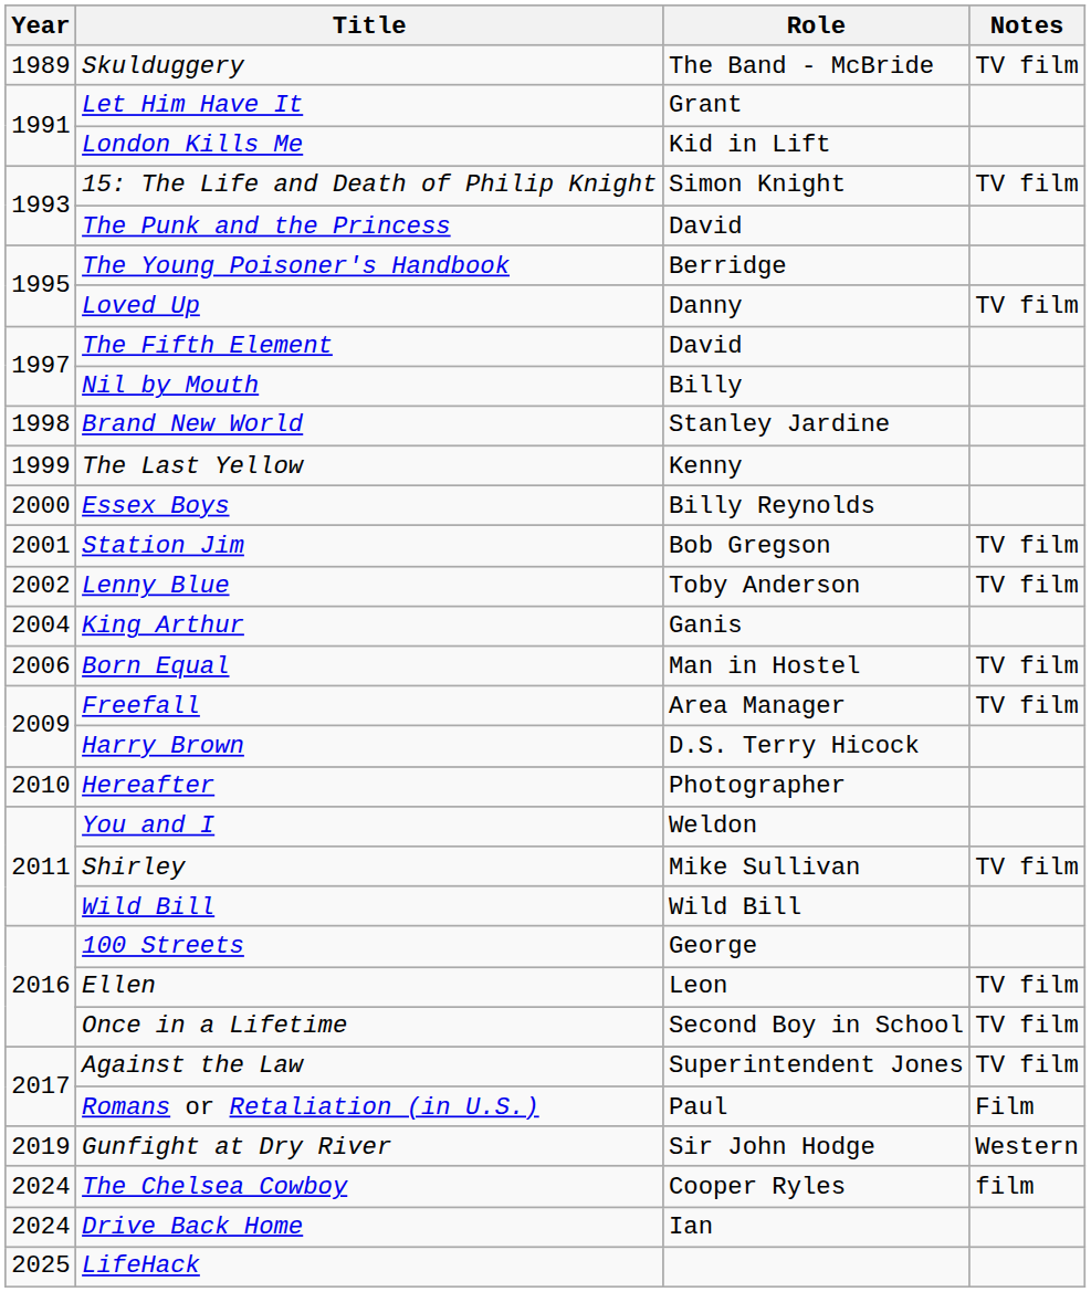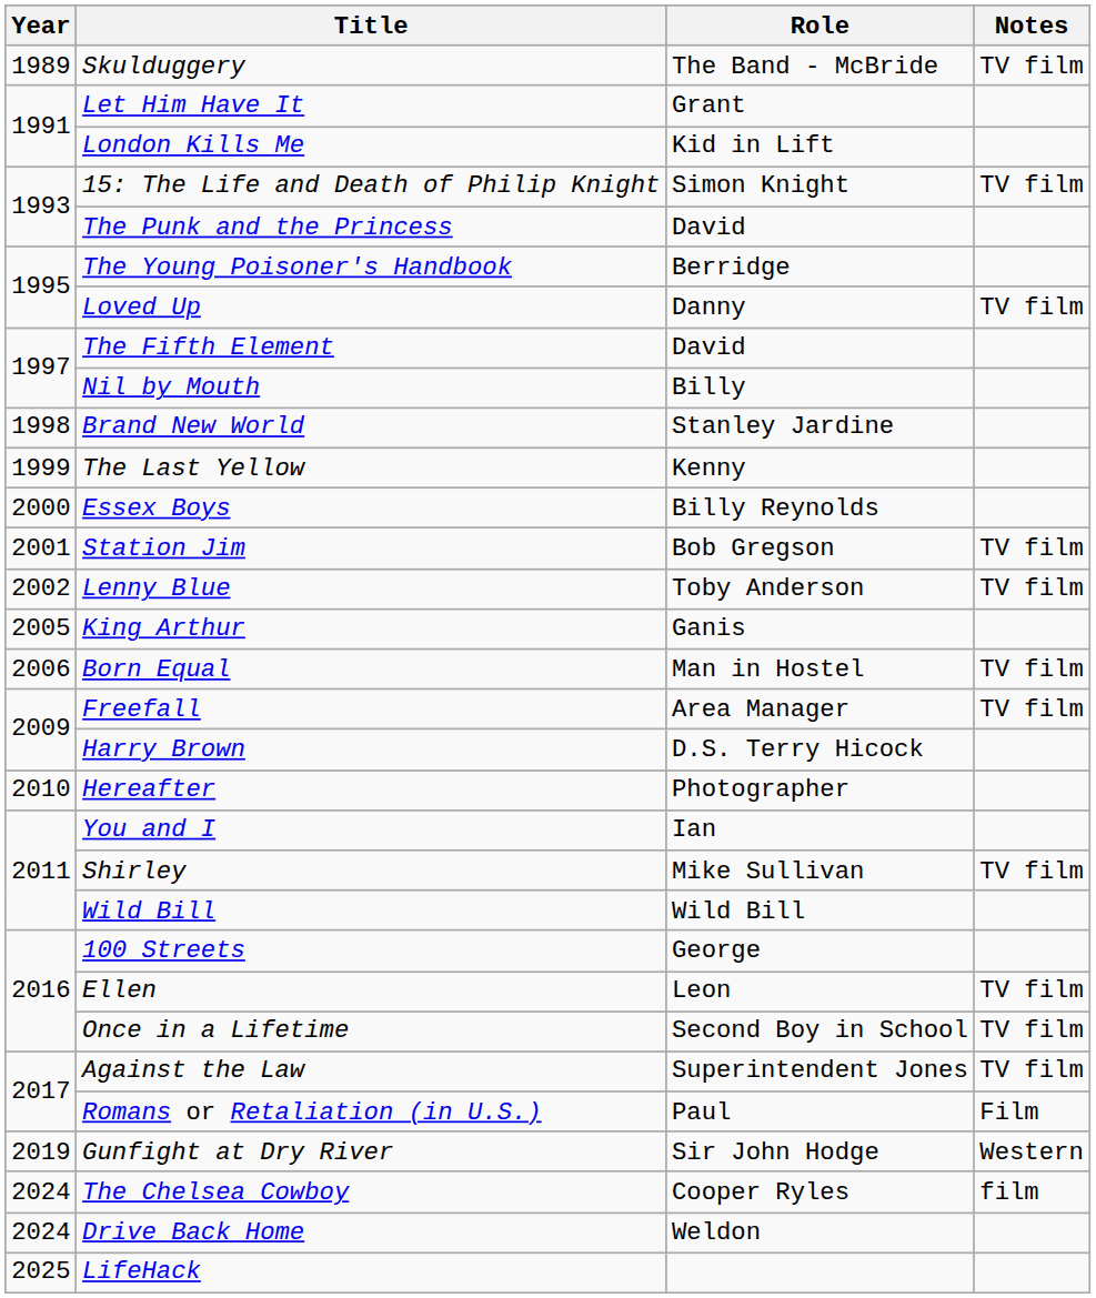 <table class=wikitable>
 <tr>
 <th>Year</th>
 <th>Title</th>
 <th>Role</th>
 <th>Notes</th>
 </tr>
 <tr>
 <td>1989</td>
 <td><em>Skulduggery</em></td>
 <td>The Band - McBride</td>
 <td>TV film</td>
 </tr>
 <tr>
 <td rowspan="2">1991</td>
 <td><em><a href='#'>Let Him Have It</a></em></td>
 <td>Grant</td>
 <td></td>
 </tr>
 <tr>
 <td><em><a href='#'>London Kills Me</a></em></td>
 <td>Kid in Lift</td>
 <td></td>
 </tr>
 <tr>
 <td rowspan="2">1993</td>
 <td><em>15: The Life and Death of Philip Knight</em></td>
 <td>Simon Knight</td>
 <td>TV film</td>
 </tr>
 <tr>
 <td><em><a href='#'>The Punk and the Princess</a></em></td>
 <td>David</td>
 <td></td>
 </tr>
 <tr>
 <td rowspan="2">1995</td>
 <td><em><a href='#'>The Young Poisoner's Handbook</a></em></td>
 <td>Berridge</td>
 <td></td>
 </tr>
 <tr>
 <td><em><a href='#'>Loved Up</a></em></td>
 <td>Danny</td>
 <td>TV film</td>
 </tr>
 <tr>
 <td rowspan="2">1997</td>
 <td><em><a href='#'>The Fifth Element</a></em></td>
 <td>David</td>
 <td></td>
 </tr>
 <tr>
 <td><em><a href='#'>Nil by Mouth</a></em></td>
 <td>Billy</td>
 <td></td>
 </tr>
 <tr>
 <td>1998</td>
 <td><em><a href='#'>Brand New World</a></em></td>
 <td>Stanley Jardine</td>
 <td></td>
 </tr>
 <tr>
 <td>1999</td>
 <td><em>The Last Yellow</em></td>
 <td>Kenny</td>
 <td></td>
 </tr>
 <tr>
 <td>2000</td>
 <td><em><a href='#'>Essex Boys</a></em></td>
 <td>Billy Reynolds</td>
 <td></td>
 </tr>
 <tr>
 <td>2001</td>
 <td><em><a href='#'>Station Jim</a></em></td>
 <td>Bob Gregson</td>
 <td>TV film</td>
 </tr>
 <tr>
 <td>2002</td>
 <td><em><a href='#'>Lenny Blue</a></em></td>
 <td>Toby Anderson</td>
 <td>TV film</td>
 </tr>
 <tr>
-<td>2004</td>
+<td>2005</td>
 <td><em><a href='#'>King Arthur</a></em></td>
 <td>Ganis</td>
 <td></td>
 </tr>
 <tr>
 <td>2006</td>
 <td><em><a href='#'>Born Equal</a></em></td>
 <td>Man in Hostel</td>
 <td>TV film</td>
 </tr>
 <tr>
 <td rowspan="2">2009</td>
 <td><em><a href='#'>Freefall</a></em></td>
 <td>Area Manager</td>
 <td>TV film</td>
 </tr>
 <tr>
 <td><em><a href='#'>Harry Brown</a></em></td>
 <td>D.S. Terry Hicock</td>
 <td></td>
 </tr>
 <tr>
 <td>2010</td>
 <td><em><a href='#'>Hereafter</a></em></td>
 <td>Photographer</td>
 <td></td>
 </tr>
 <tr>
 <td rowspan="3">2011</td>
 <td><em><a href='#'>You and I</a></em></td>
-<td>Weldon</td>
+<td>Ian</td>
 <td></td>
 </tr>
 <tr>
 <td><em>Shirley</em></td>
 <td>Mike Sullivan</td>
 <td>TV film</td>
 </tr>
 <tr>
 <td><em><a href='#'>Wild Bill</a></em></td>
 <td>Wild Bill</td>
 <td></td>
 </tr>
 <tr>
 <td rowspan="3">2016</td>
 <td><em><a href='#'>100 Streets</a></em></td>
 <td>George</td>
 <td></td>
 </tr>
 <tr>
 <td><em>Ellen</em></td>
 <td>Leon</td>
 <td>TV film</td>
 </tr>
 <tr>
 <td><em>Once in a Lifetime</em></td>
 <td>Second Boy in School</td>
 <td>TV film</td>
 </tr>
 <tr>
 <td rowspan="2">2017</td>
 <td><em>Against the Law</em></td>
 <td>Superintendent Jones</td>
 <td>TV film</td>
 </tr>
 <tr>
 <td><em><a href='#'>Romans</a></em> or <em><a href='#'>Retaliation (in U.S.)</a></em></td>
 <td>Paul</td>
 <td>Film</td>
 </tr>
 <tr>
 <td>2019</td>
 <td><em>Gunfight at Dry River</em></td>
 <td>Sir John Hodge</td>
 <td>Western</td>
 </tr>
 <tr>
 <td>2024</td>
 <td><em><a href='#'>The Chelsea Cowboy</a></em></td>
 <td>Cooper Ryles</td>
 <td>film</td>
 </tr>
 <tr>
 <td>2024</td>
 <td><em><a href='#'>Drive Back Home</a></em></td>
-<td>Ian</td>
+<td>Weldon</td>
 <td></td>
 </tr>
 <tr>
 <td>2025</td>
 <td><em><a href='#'>LifeHack</a></td>
 <td></td>
 <td></td>
 </tr>
 </table>
